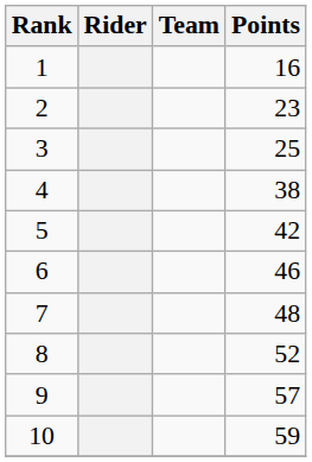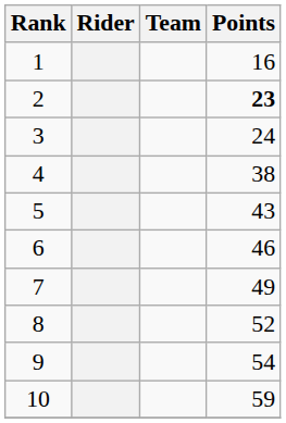 <table class="wikitable plainrowheaders">
 <tr>
 <th scope="col">Rank</th>
 <th scope="col">Rider</th>
 <th scope="col">Team</th>
 <th scope="col">Points</th>
 </tr>
 <tr>
 <td style="text-align:center;">1</td>
 <th scope="row"> </th>
 <td></td>
 <td style="text-align:right;">16</td>
 </tr>
 <tr>
 <td style="text-align:center;">2</td>
 <th scope="row"> </th>
 <td></td>
-<td style="text-align:right;">23</td>
+<td style="text-align:right;"><strong>23</strong></td>
 </tr>
 <tr>
 <td style="text-align:center;">3</td>
 <th scope="row"></th>
 <td></td>
-<td style="text-align:right;">25</td>
+<td style="text-align:right;">24</td>
 </tr>
 <tr>
 <td style="text-align:center;">4</td>
 <th scope="row"></th>
 <td></td>
 <td style="text-align:right;">38</td>
 </tr>
 <tr>
 <td style="text-align:center;">5</td>
 <th scope="row"></th>
 <td></td>
-<td style="text-align:right;">42</td>
+<td style="text-align:right;">43</td>
 </tr>
 <tr>
 <td style="text-align:center;">6</td>
 <th scope="row"></th>
 <td></td>
 <td style="text-align:right;">46</td>
 </tr>
 <tr>
 <td style="text-align:center;">7</td>
 <th scope="row"></th>
 <td></td>
-<td style="text-align:right;">48</td>
+<td style="text-align:right;">49</td>
 </tr>
 <tr>
 <td style="text-align:center;">8</td>
 <th scope="row"></th>
 <td></td>
 <td style="text-align:right;">52</td>
 </tr>
 <tr>
 <td style="text-align:center;">9</td>
 <th scope="row"></th>
 <td></td>
-<td style="text-align:right;">57</td>
+<td style="text-align:right;">54</td>
 </tr>
 <tr>
 <td style="text-align:center;">10</td>
 <th scope="row"></th>
 <td></td>
 <td style="text-align:right;">59</td>
 </tr>
 <tr>
 </tr>
 </table>
